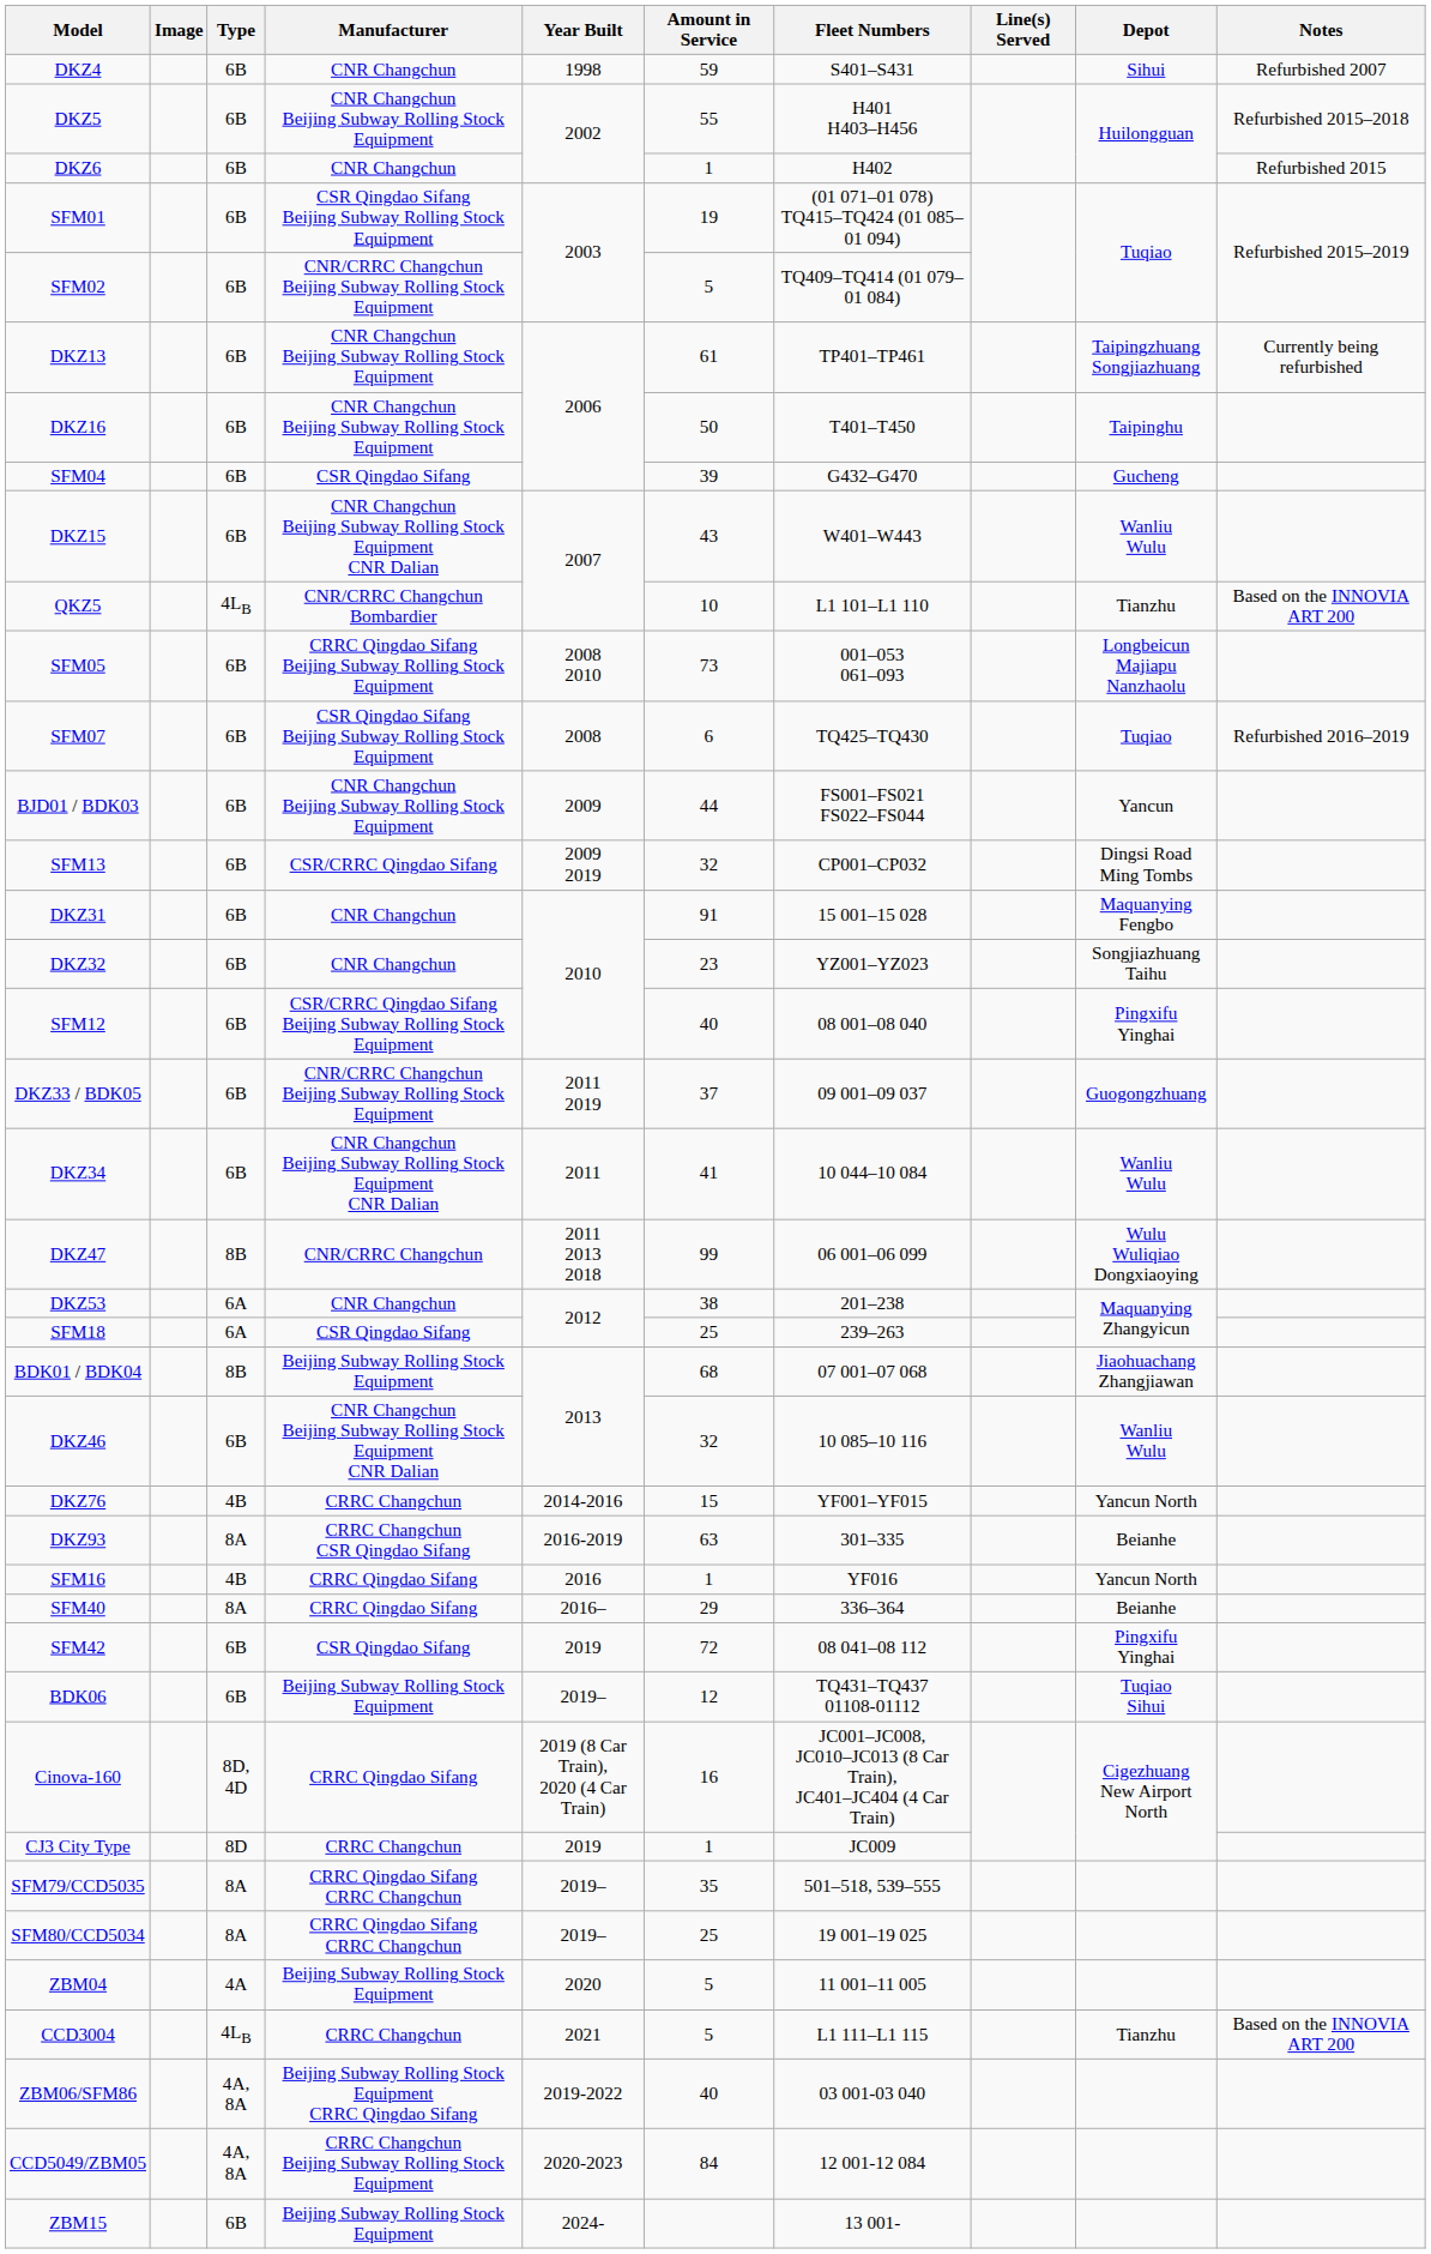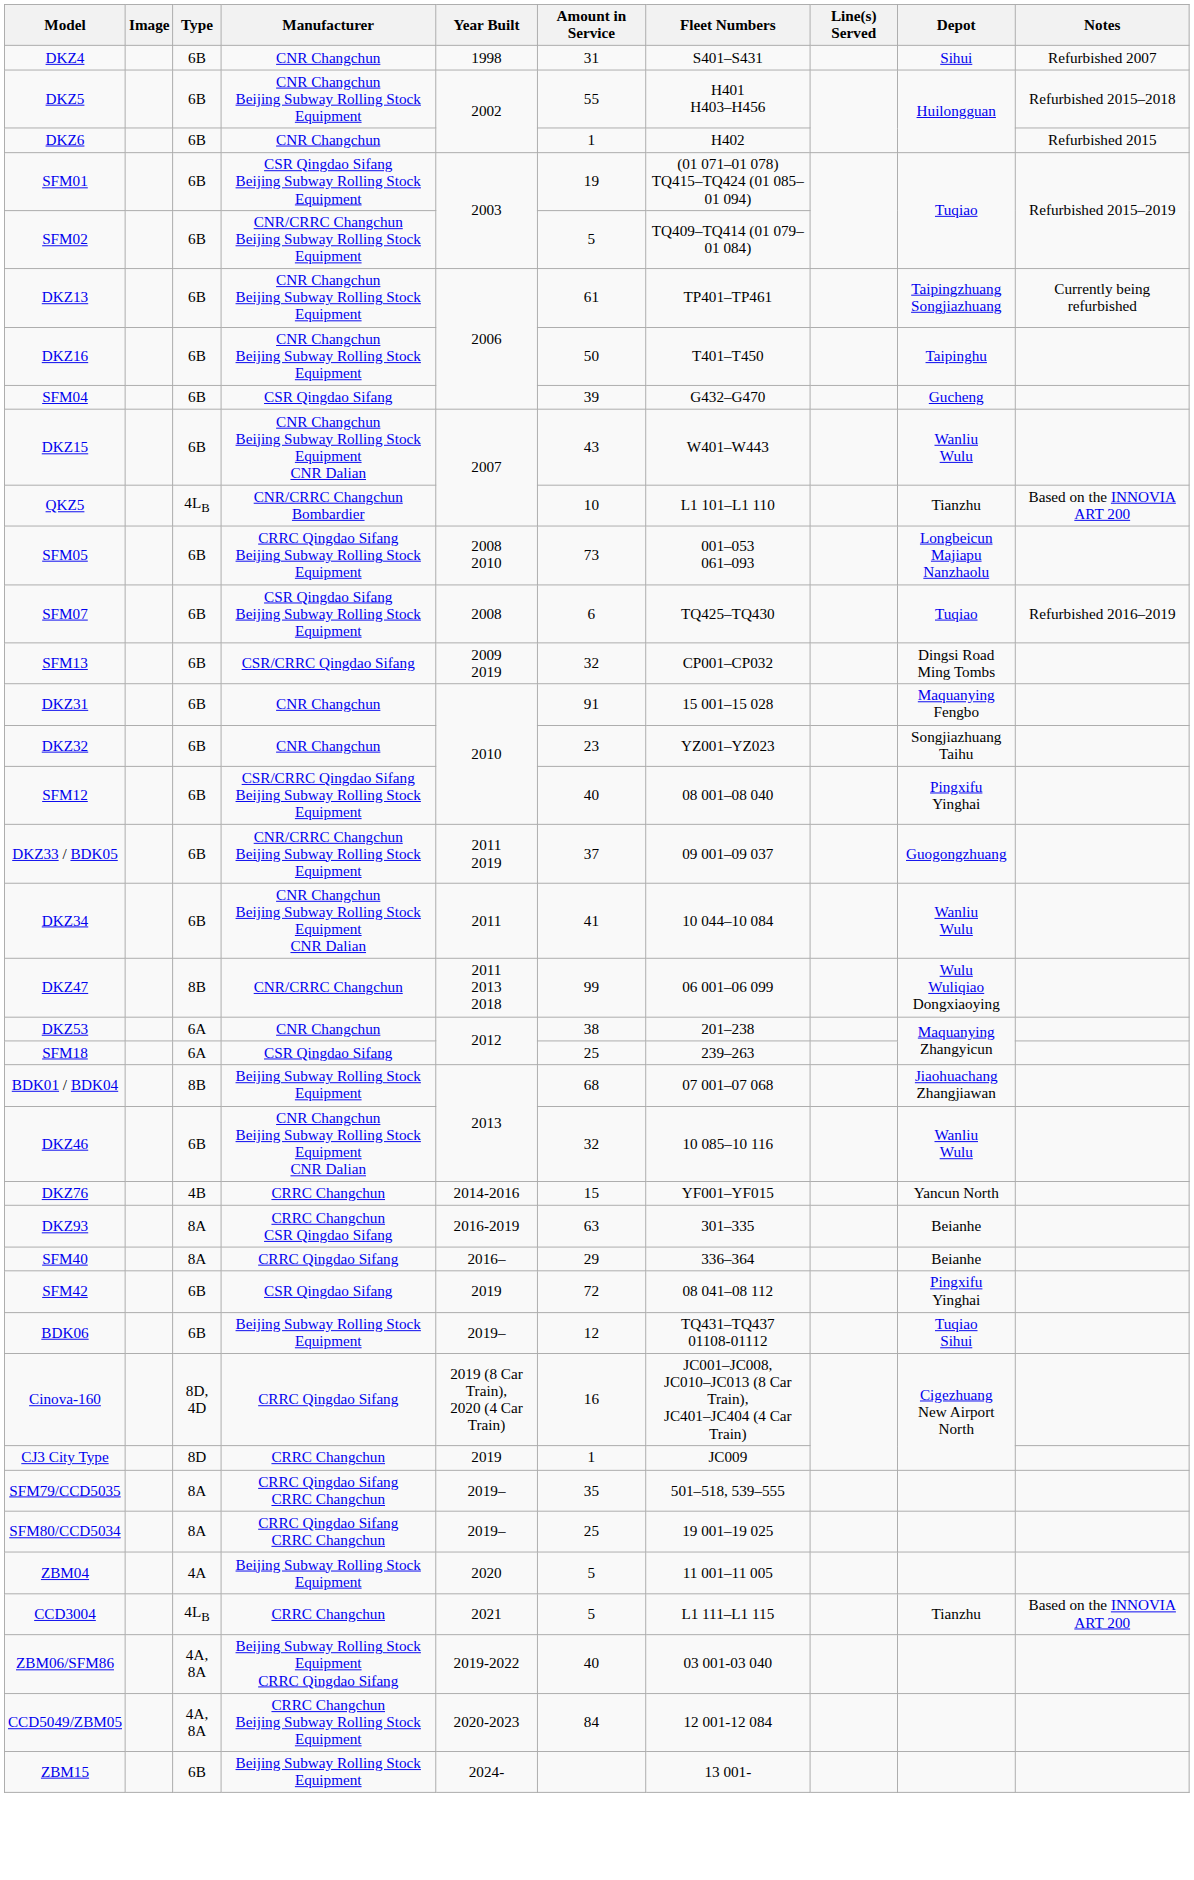 <table class="wikitable sortable" style="border-collapse: collapse; text-align: center;">
 <tr>
 <th>Model</th>
 <th>Image</th>
 <th>Type</th>
 <th>Manufacturer</th>
 <th>Year Built</th>
 <th>Amount in Service</th>
 <th>Fleet Numbers</th>
 <th>Line(s) Served</th>
 <th>Depot</th>
 <th>Notes</th>
 </tr>
 <tr>
 <td><a href='#'>DKZ4</a></td>
 <td></td>
 <td>6B</td>
 <td><a href='#'>CNR Changchun</a></td>
 <td>1998</td>
-<td>59</td>
+<td>31</td>
 <td>S401–S431</td>
 <td></td>
 <td><a href='#'>Sihui</a></td>
 <td>Refurbished 2007</td>
 </tr>
 <tr>
 <td><a href='#'>DKZ5</a></td>
 <td></td>
 <td>6B</td>
 <td><a href='#'>CNR Changchun</a><br><a href='#'>Beijing Subway Rolling Stock Equipment</a></td>
 <td rowspan="2">2002</td>
 <td>55</td>
 <td>H401<br>H403–H456</td>
 <td rowspan="2"></td>
 <td rowspan="2"><a href='#'>Huilongguan</a></td>
 <td>Refurbished 2015–2018</td>
 </tr>
 <tr>
 <td><a href='#'>DKZ6</a></td>
 <td></td>
 <td>6B</td>
 <td><a href='#'>CNR Changchun</a></td>
 <td>1</td>
 <td>H402</td>
 <td>Refurbished 2015</td>
 </tr>
 <tr>
 <td><a href='#'>SFM01</a></td>
 <td></td>
 <td>6B</td>
 <td><a href='#'>CSR Qingdao Sifang</a><br><a href='#'>Beijing Subway Rolling Stock Equipment</a></td>
 <td rowspan="2">2003</td>
 <td>19</td>
 <td> (01 071–01 078)<br>TQ415–TQ424 (01 085–01 094)</td>
 <td rowspan="2"></td>
 <td rowspan="2"><a href='#'>Tuqiao</a></td>
 <td rowspan="2">Refurbished 2015–2019</td>
 </tr>
 <tr>
 <td><a href='#'>SFM02</a></td>
 <td></td>
 <td>6B</td>
 <td><a href='#'>CNR/CRRC Changchun</a><br><a href='#'>Beijing Subway Rolling Stock Equipment</a></td>
 <td>5</td>
 <td>TQ409–TQ414 (01 079–01 084)</td>
 </tr>
 <tr>
 <td><a href='#'>DKZ13</a></td>
 <td></td>
 <td>6B</td>
 <td><a href='#'>CNR Changchun</a><br><a href='#'>Beijing Subway Rolling Stock Equipment</a></td>
 <td rowspan="3">2006</td>
 <td>61</td>
 <td>TP401–TP461</td>
 <td></td>
 <td><a href='#'>Taipingzhuang</a><br><a href='#'>Songjiazhuang</a></td>
 <td>Currently being refurbished</td>
 </tr>
 <tr>
 <td><a href='#'>DKZ16</a></td>
 <td></td>
 <td>6B</td>
 <td><a href='#'>CNR Changchun</a><br><a href='#'>Beijing Subway Rolling Stock Equipment</a></td>
 <td>50</td>
 <td>T401–T450</td>
 <td></td>
 <td><a href='#'>Taipinghu</a></td>
 <td></td>
 </tr>
 <tr>
 <td><a href='#'>SFM04</a></td>
 <td></td>
 <td>6B</td>
 <td><a href='#'>CSR Qingdao Sifang</a></td>
 <td>39</td>
 <td>G432–G470</td>
 <td></td>
 <td><a href='#'>Gucheng</a></td>
 <td></td>
 </tr>
 <tr>
 <td><a href='#'>DKZ15</a></td>
 <td></td>
 <td>6B</td>
 <td><a href='#'>CNR Changchun</a><br><a href='#'>Beijing Subway Rolling Stock Equipment</a><br><a href='#'>CNR Dalian</a></td>
 <td rowspan="2">2007</td>
 <td>43</td>
 <td>W401–W443</td>
 <td></td>
 <td><a href='#'>Wanliu</a><br><a href='#'>Wulu</a></td>
 <td></td>
 </tr>
 <tr>
 <td><a href='#'>QKZ5</a></td>
 <td></td>
 <td>4L<sub>B</sub></td>
 <td><a href='#'>CNR/CRRC Changchun</a><br><a href='#'>Bombardier</a></td>
 <td>10</td>
 <td>L1 101–L1 110</td>
 <td></td>
 <td>Tianzhu</td>
 <td>Based on the <a href='#'>INNOVIA ART 200</a></td>
 </tr>
 <tr>
 <td><a href='#'>SFM05</a></td>
 <td></td>
 <td>6B</td>
 <td><a href='#'>CRRC Qingdao Sifang</a><br><a href='#'>Beijing Subway Rolling Stock Equipment</a></td>
 <td>2008<br>2010</td>
 <td>73</td>
 <td>001–053<br>061–093</td>
 <td> </td>
 <td><a href='#'>Longbeicun</a><br><a href='#'>Majiapu</a><br><a href='#'>Nanzhaolu</a></td>
 <td></td>
 </tr>
 <tr>
 <td><a href='#'>SFM07</a></td>
 <td></td>
 <td>6B</td>
 <td><a href='#'>CSR Qingdao Sifang</a><br><a href='#'>Beijing Subway Rolling Stock Equipment</a></td>
 <td>2008</td>
 <td>6</td>
 <td>TQ425–TQ430</td>
 <td></td>
 <td><a href='#'>Tuqiao</a></td>
 <td>Refurbished 2016–2019</td>
-</tr>
-<tr>
-<td><a href='#'>BJD01</a> / <a href='#'>BDK03</a></td>
-<td></td>
-<td>6B</td>
-<td><a href='#'>CNR Changchun</a><br><a href='#'>Beijing Subway Rolling Stock Equipment</a></td>
-<td>2009<br></td>
-<td>44</td>
-<td>FS001–FS021<br>FS022–FS044</td>
-<td></td>
-<td>Yancun</td>
-<td></td>
 </tr>
 <tr>
 <td><a href='#'>SFM13</a></td>
 <td></td>
 <td>6B</td>
 <td><a href='#'>CSR/CRRC Qingdao Sifang</a></td>
 <td>2009<br>2019</td>
 <td>32</td>
 <td>CP001–CP032</td>
 <td></td>
 <td>Dingsi Road<br>Ming Tombs</td>
 <td></td>
 </tr>
 <tr>
 <td><a href='#'>DKZ31</a></td>
 <td></td>
 <td>6B</td>
 <td><a href='#'>CNR Changchun</a></td>
 <td rowspan="3">2010</td>
 <td>91</td>
 <td>15 001–15 028</td>
 <td></td>
 <td><a href='#'>Maquanying</a><br>Fengbo</td>
 <td></td>
 </tr>
 <tr>
 <td><a href='#'>DKZ32</a></td>
 <td></td>
 <td>6B</td>
 <td><a href='#'>CNR Changchun</a></td>
 <td>23</td>
 <td>YZ001–YZ023</td>
 <td></td>
 <td>Songjiazhuang<br>Taihu</td>
 <td></td>
 </tr>
 <tr>
 <td><a href='#'>SFM12</a></td>
 <td></td>
 <td>6B</td>
 <td><a href='#'>CSR/CRRC Qingdao Sifang</a><br><a href='#'>Beijing Subway Rolling Stock Equipment</a></td>
 <td>40</td>
 <td>08 001–08 040</td>
 <td></td>
 <td><a href='#'>Pingxifu</a><br>Yinghai</td>
 <td></td>
 </tr>
 <tr>
 <td><a href='#'>DKZ33</a> / <a href='#'>BDK05</a></td>
 <td></td>
 <td>6B</td>
 <td><a href='#'>CNR/CRRC Changchun</a><br><a href='#'>Beijing Subway Rolling Stock Equipment</a></td>
 <td>2011<br>2019</td>
 <td>37</td>
 <td>09 001–09 037</td>
 <td></td>
 <td><a href='#'>Guogongzhuang</a></td>
 <td></td>
 </tr>
 <tr>
 <td><a href='#'>DKZ34</a></td>
 <td></td>
 <td>6B</td>
 <td><a href='#'>CNR Changchun</a><br><a href='#'>Beijing Subway Rolling Stock Equipment</a><br><a href='#'>CNR Dalian</a></td>
 <td>2011</td>
 <td>41</td>
 <td>10 044–10 084</td>
 <td></td>
 <td><a href='#'>Wanliu</a><br><a href='#'>Wulu</a></td>
 <td></td>
 </tr>
 <tr>
 <td><a href='#'>DKZ47</a></td>
 <td></td>
 <td>8B</td>
 <td><a href='#'>CNR/CRRC Changchun</a></td>
 <td>2011<br>2013<br>2018</td>
 <td>99</td>
 <td>06 001–06 099</td>
 <td></td>
 <td><a href='#'>Wulu</a><br><a href='#'>Wuliqiao</a><br>Dongxiaoying</td>
 <td></td>
 </tr>
 <tr>
 <td><a href='#'>DKZ53</a></td>
 <td></td>
 <td>6A</td>
 <td><a href='#'>CNR Changchun</a></td>
 <td rowspan="2">2012</td>
 <td>38</td>
 <td>201–238</td>
 <td></td>
 <td rowspan="2"><a href='#'>Maquanying</a><br>Zhangyicun</td>
 <td></td>
 </tr>
 <tr>
 <td><a href='#'>SFM18</a></td>
 <td></td>
 <td>6A</td>
 <td><a href='#'>CSR Qingdao Sifang</a></td>
 <td>25</td>
 <td>239–263</td>
 <td></td>
 <td></td>
 </tr>
 <tr>
 <td><a href='#'>BDK01</a> / <a href='#'>BDK04</a></td>
 <td></td>
 <td>8B</td>
 <td><a href='#'>Beijing Subway Rolling Stock Equipment</a></td>
 <td rowspan="2">2013</td>
 <td>68</td>
 <td>07 001–07 068</td>
 <td></td>
 <td><a href='#'>Jiaohuachang</a><br>Zhangjiawan</td>
 <td></td>
 </tr>
 <tr>
 <td><a href='#'>DKZ46</a></td>
 <td></td>
 <td>6B</td>
 <td><a href='#'>CNR Changchun</a><br><a href='#'>Beijing Subway Rolling Stock Equipment</a><br><a href='#'>CNR Dalian</a></td>
 <td>32</td>
 <td>10 085–10 116</td>
 <td></td>
 <td><a href='#'>Wanliu</a><br><a href='#'>Wulu</a></td>
 <td></td>
 </tr>
 <tr>
 <td><a href='#'>DKZ76</a></td>
 <td></td>
 <td>4B</td>
 <td><a href='#'>CRRC Changchun</a></td>
 <td>2014-2016</td>
 <td>15</td>
 <td>YF001–YF015</td>
 <td></td>
 <td>Yancun North</td>
 <td></td>
 </tr>
 <tr>
 <td><a href='#'>DKZ93</a></td>
 <td></td>
 <td>8A</td>
 <td><a href='#'>CRRC Changchun</a><br><a href='#'>CSR Qingdao Sifang</a></td>
 <td>2016-2019</td>
 <td>63</td>
 <td>301–335</td>
 <td></td>
 <td>Beianhe</td>
 <td></td>
 </tr>
 <tr>
-<td><a href='#'>SFM16</a></td>
-<td></td>
-<td>4B</td>
-<td><a href='#'>CRRC Qingdao Sifang</a></td>
-<td>2016</td>
-<td>1</td>
-<td>YF016</td>
-<td></td>
-<td>Yancun North</td>
-<td></td>
-</tr>
-<tr>
 <td><a href='#'>SFM40</a></td>
 <td></td>
 <td>8A</td>
 <td><a href='#'>CRRC Qingdao Sifang</a></td>
 <td>2016–</td>
 <td>29</td>
 <td>336–364</td>
 <td></td>
 <td>Beianhe</td>
 <td></td>
 </tr>
 <tr>
 <td><a href='#'>SFM42</a></td>
 <td></td>
 <td>6B</td>
 <td><a href='#'>CSR Qingdao Sifang</a></td>
 <td>2019</td>
 <td>72</td>
 <td>08 041–08 112</td>
 <td></td>
 <td><a href='#'>Pingxifu</a><br>Yinghai</td>
 <td></td>
 </tr>
 <tr>
 <td><a href='#'>BDK06</a></td>
 <td></td>
 <td>6B</td>
 <td><a href='#'>Beijing Subway Rolling Stock Equipment</a></td>
 <td>2019–</td>
 <td>12</td>
 <td>TQ431–TQ437<br>01108-01112</td>
 <td></td>
 <td><a href='#'>Tuqiao</a><br><a href='#'>Sihui</a></td>
 <td></td>
 </tr>
 <tr>
 <td><a href='#'>Cinova-160</a></td>
 <td></td>
 <td>8D, 4D</td>
 <td><a href='#'>CRRC Qingdao Sifang</a></td>
 <td>2019 (8 Car Train), <br>2020 (4 Car Train)</td>
 <td>16</td>
 <td>JC001–JC008, <br> JC010–JC013 (8 Car Train), <br> JC401–JC404 (4 Car Train)</td>
 <td rowspan="2"></td>
 <td rowspan="2"><a href='#'>Cigezhuang</a><br>New Airport North</td>
 <td></td>
 </tr>
 <tr>
 <td><a href='#'>CJ3 City Type</a></td>
 <td></td>
 <td>8D</td>
 <td><a href='#'>CRRC Changchun</a></td>
 <td>2019</td>
 <td>1</td>
 <td>JC009</td>
 <td></td>
 </tr>
 <tr>
 <td><a href='#'>SFM79/CCD5035</a></td>
 <td></td>
 <td>8A</td>
 <td><a href='#'>CRRC Qingdao Sifang</a><br><a href='#'>CRRC Changchun</a></td>
 <td>2019–</td>
 <td>35</td>
 <td>501–518, 539–555</td>
 <td></td>
 <td></td>
 <td></td>
 </tr>
 <tr>
 <td><a href='#'>SFM80/CCD5034</a></td>
 <td></td>
 <td>8A</td>
 <td><a href='#'>CRRC Qingdao Sifang</a><br><a href='#'>CRRC Changchun</a></td>
 <td>2019–</td>
 <td>25</td>
 <td>19 001–19 025</td>
 <td></td>
 <td></td>
 <td></td>
 </tr>
 <tr>
 <td><a href='#'>ZBM04</a></td>
 <td></td>
 <td>4A</td>
 <td><a href='#'>Beijing Subway Rolling Stock Equipment</a></td>
 <td>2020</td>
 <td>5</td>
 <td>11 001–11 005</td>
 <td></td>
 <td></td>
 <td></td>
 </tr>
 <tr>
 <td><a href='#'>CCD3004</a></td>
 <td></td>
 <td>4L<sub>B</sub></td>
 <td><a href='#'>CRRC Changchun</a></td>
 <td>2021</td>
 <td>5</td>
 <td>L1 111–L1 115</td>
 <td></td>
 <td>Tianzhu</td>
 <td>Based on the <a href='#'>INNOVIA ART 200</a></td>
 </tr>
 <tr>
 <td><a href='#'>ZBM06/SFM86</a></td>
 <td></td>
 <td>4A, 8A</td>
 <td><a href='#'>Beijing Subway Rolling Stock Equipment</a><br><a href='#'>CRRC Qingdao Sifang</a></td>
 <td>2019-2022</td>
 <td>40</td>
 <td>03 001-03 040</td>
 <td></td>
 <td></td>
 <td></td>
 </tr>
 <tr>
 <td><a href='#'>CCD5049/ZBM05</a></td>
 <td></td>
 <td>4A, 8A</td>
 <td><a href='#'>CRRC Changchun</a><br><a href='#'>Beijing Subway Rolling Stock Equipment</a></td>
 <td>2020-2023</td>
 <td>84</td>
 <td>12 001-12 084</td>
 <td></td>
 <td></td>
 <td></td>
 </tr>
 <tr>
 <td><a href='#'>ZBM15</a></td>
 <td></td>
 <td>6B</td>
 <td><a href='#'>Beijing Subway Rolling Stock Equipment</a></td>
 <td>2024-</td>
 <td></td>
 <td>13 001-</td>
 <td></td>
 <td></td>
 <td></td>
 </tr>
 </table>
